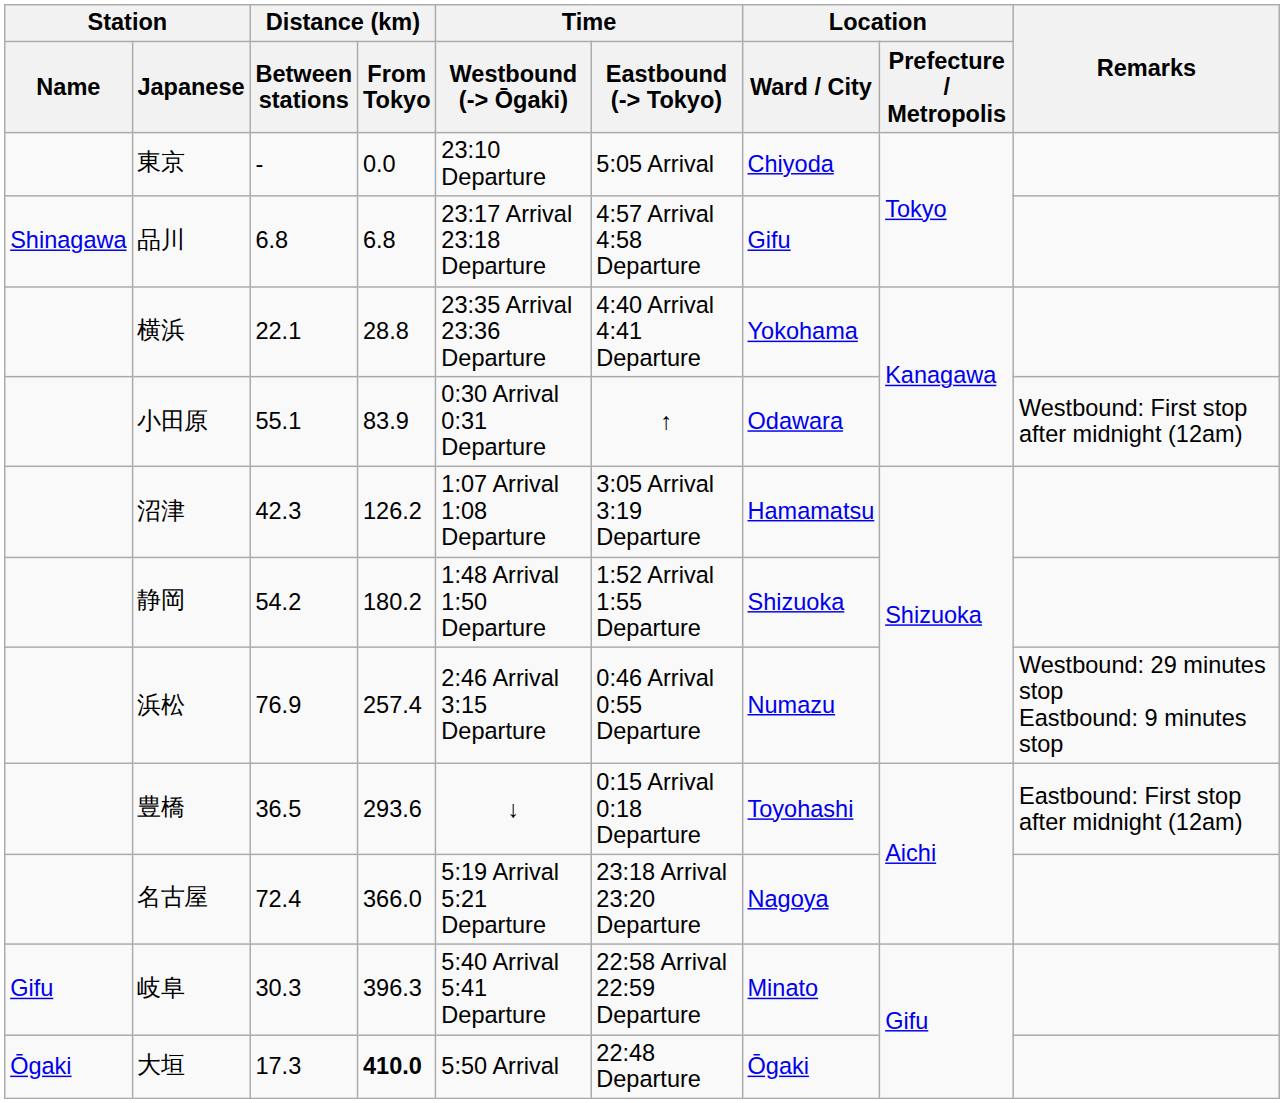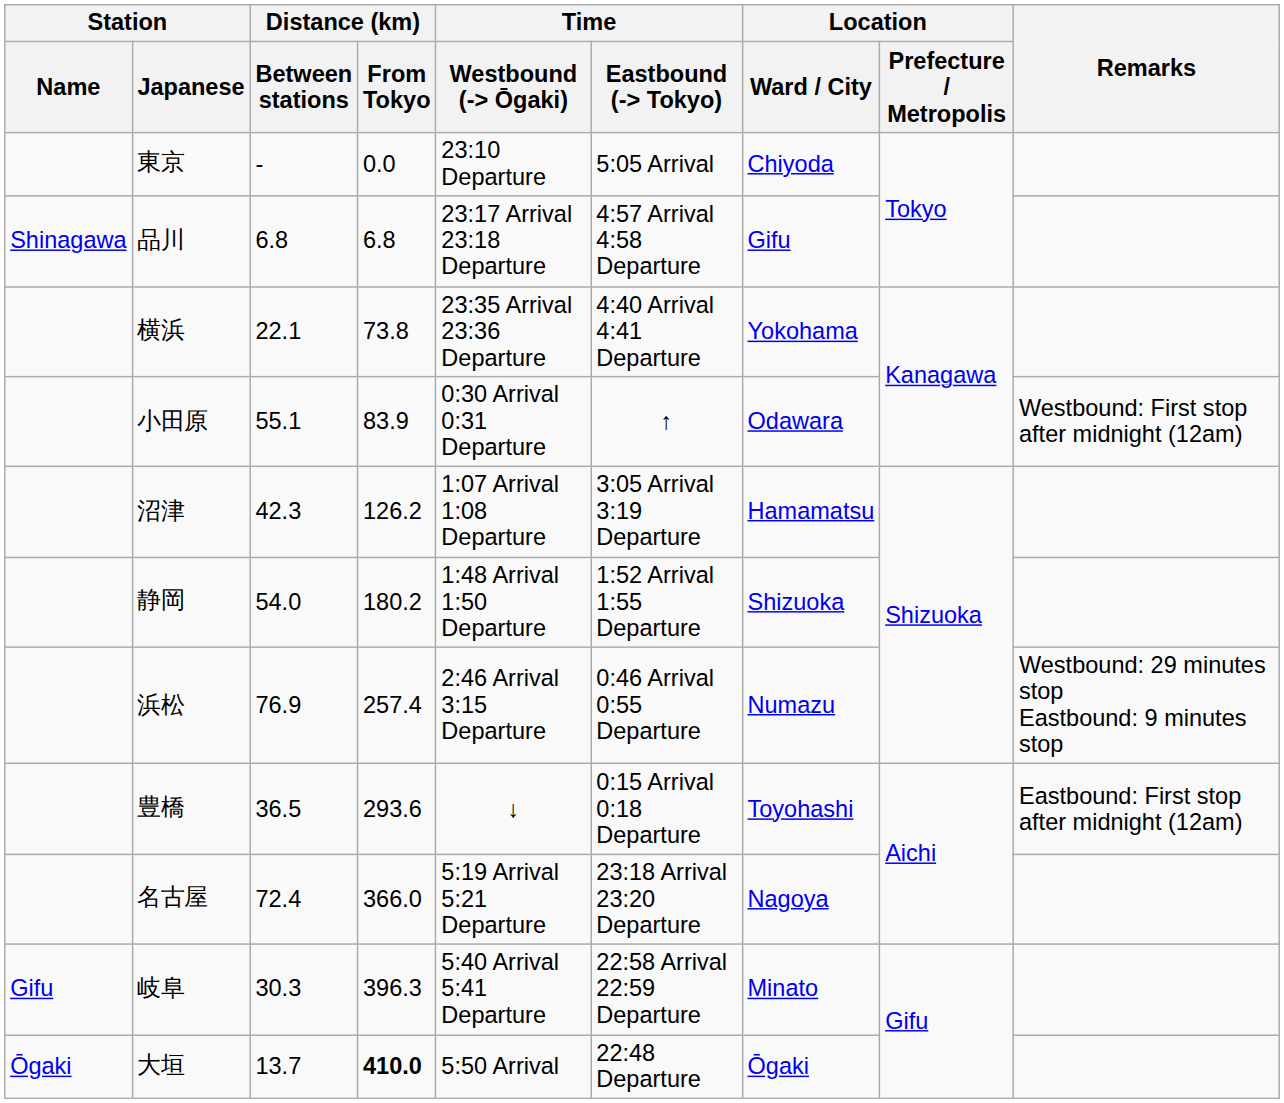 <table class="wikitable">
 <tr>
 <th colspan="2">Station</th>
 <th colspan="2">Distance (km)</th>
 <th colspan="2">Time</th>
 <th colspan="2">Location</th>
 <th rowspan="2">Remarks</th>
 </tr>
 <tr>
 <th>Name</th>
 <th>Japanese</th>
 <th><strong>Between</strong><br><strong>stations</strong></th>
 <th>From<br>Tokyo</th>
 <th>Westbound<br>(-> Ōgaki)</th>
 <th>Eastbound<br>(-> Tokyo)</th>
 <th>Ward / City</th>
 <th>Prefecture /<br>Metropolis</th>
 </tr>
 <tr>
 <td></td>
 <td>東京</td>
 <td>-</td>
 <td>0.0</td>
 <td>23:10 Departure</td>
 <td>5:05 Arrival</td>
 <td><a href='#'>Chiyoda</a></td>
 <td rowspan="2"><a href='#'>Tokyo</a></td>
 <td></td>
 </tr>
 <tr>
 <td><a href='#'>Shinagawa</a></td>
 <td>品川</td>
 <td>6.8</td>
 <td>6.8</td>
 <td>23:17 Arrival<br>23:18 Departure</td>
 <td>4:57 Arrival<br>4:58 Departure</td>
 <td><a href='#'>Gifu</a></td>
 <td></td>
 </tr>
 <tr>
 <td></td>
 <td>横浜</td>
 <td>22.1</td>
-<td>28.8</td>
+<td>73.8</td>
 <td>23:35 Arrival<br>23:36 Departure</td>
 <td>4:40 Arrival<br>4:41 Departure</td>
 <td><a href='#'>Yokohama</a></td>
 <td rowspan="2"><a href='#'>Kanagawa</a></td>
 <td></td>
 </tr>
 <tr>
 <td></td>
 <td>小田原</td>
 <td>55.1</td>
 <td>83.9</td>
 <td>0:30 Arrival<br>0:31 Departure</td>
 <td align="center">↑</td>
 <td><a href='#'>Odawara</a></td>
 <td>Westbound: First stop after midnight (12am)</td>
 </tr>
 <tr>
 <td></td>
 <td>沼津</td>
 <td>42.3</td>
 <td>126.2</td>
 <td>1:07 Arrival<br>1:08 Departure</td>
 <td>3:05 Arrival<br>3:19 Departure</td>
 <td><a href='#'>Hamamatsu</a></td>
 <td rowspan="3"><a href='#'>Shizuoka</a></td>
 <td></td>
 </tr>
 <tr>
 <td></td>
 <td>静岡</td>
-<td>54.2</td>
+<td>54.0</td>
 <td>180.2</td>
 <td>1:48 Arrival<br>1:50 Departure</td>
 <td>1:52 Arrival<br>1:55 Departure</td>
 <td><a href='#'>Shizuoka</a></td>
 <td></td>
 </tr>
 <tr>
 <td></td>
 <td>浜松</td>
 <td>76.9</td>
 <td>257.4</td>
 <td>2:46 Arrival<br>3:15 Departure</td>
 <td>0:46 Arrival<br>0:55 Departure</td>
 <td><a href='#'>Numazu</a></td>
 <td>Westbound: 29 minutes stop<br>Eastbound: 9 minutes stop</td>
 </tr>
 <tr>
 <td></td>
 <td>豊橋</td>
 <td>36.5</td>
 <td>293.6</td>
 <td align="center">↓</td>
 <td>0:15 Arrival<br>0:18 Departure</td>
 <td><a href='#'>Toyohashi</a></td>
 <td rowspan="2"><a href='#'>Aichi</a></td>
 <td>Eastbound: First stop after midnight (12am)</td>
 </tr>
 <tr>
 <td></td>
 <td>名古屋</td>
 <td>72.4</td>
 <td>366.0</td>
 <td>5:19 Arrival<br>5:21 Departure</td>
 <td>23:18 Arrival<br>23:20 Departure</td>
 <td><a href='#'>Nagoya</a></td>
 <td></td>
 </tr>
 <tr>
 <td><a href='#'>Gifu</a></td>
 <td>岐阜</td>
 <td>30.3</td>
 <td>396.3</td>
 <td>5:40 Arrival<br>5:41 Departure</td>
 <td>22:58 Arrival<br>22:59 Departure</td>
 <td><a href='#'>Minato</a></td>
 <td rowspan="2"><a href='#'>Gifu</a></td>
 <td></td>
 </tr>
 <tr>
 <td><a href='#'>Ōgaki</a></td>
 <td>大垣</td>
-<td>17.3</td>
+<td>13.7</td>
 <td><strong>410.0</strong></td>
 <td>5:50 Arrival</td>
 <td>22:48 Departure</td>
 <td><a href='#'>Ōgaki</a></td>
 <td></td>
 </tr>
 </table>
